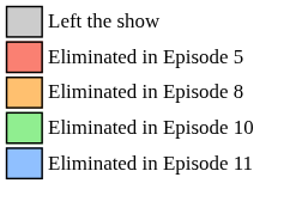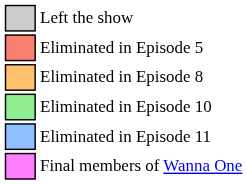 <table class="toccolours" style="font-size: 75%; white-space: nowrap;">
 <tr>
 <td style="background:#CCCCCC; border: 1px solid black;">      </td>
 <td>Left the show</td>
 </tr>
 <tr>
 <td style="background:salmon; border: 1px solid black;">      </td>
 <td>Eliminated in Episode 5</td>
 </tr>
 <tr>
 <td style="background:#FFC06F; border: 1px solid black;">      </td>
 <td>Eliminated in Episode 8</td>
 </tr>
 <tr>
 <td style="background:#90EE90; border: 1px solid black;">      </td>
 <td>Eliminated in Episode 10</td>
 </tr>
 <tr>
 <td style="background:#90C0FF; border: 1px solid black;">      </td>
 <td>Eliminated in Episode 11</td>
 </tr>
+<tr>
+<td style="background:#FF80FF; border: 1px solid black;">      </td>
+<td>Final members of <a href='#'>Wanna One</a></td>
+</tr>
 </table>
